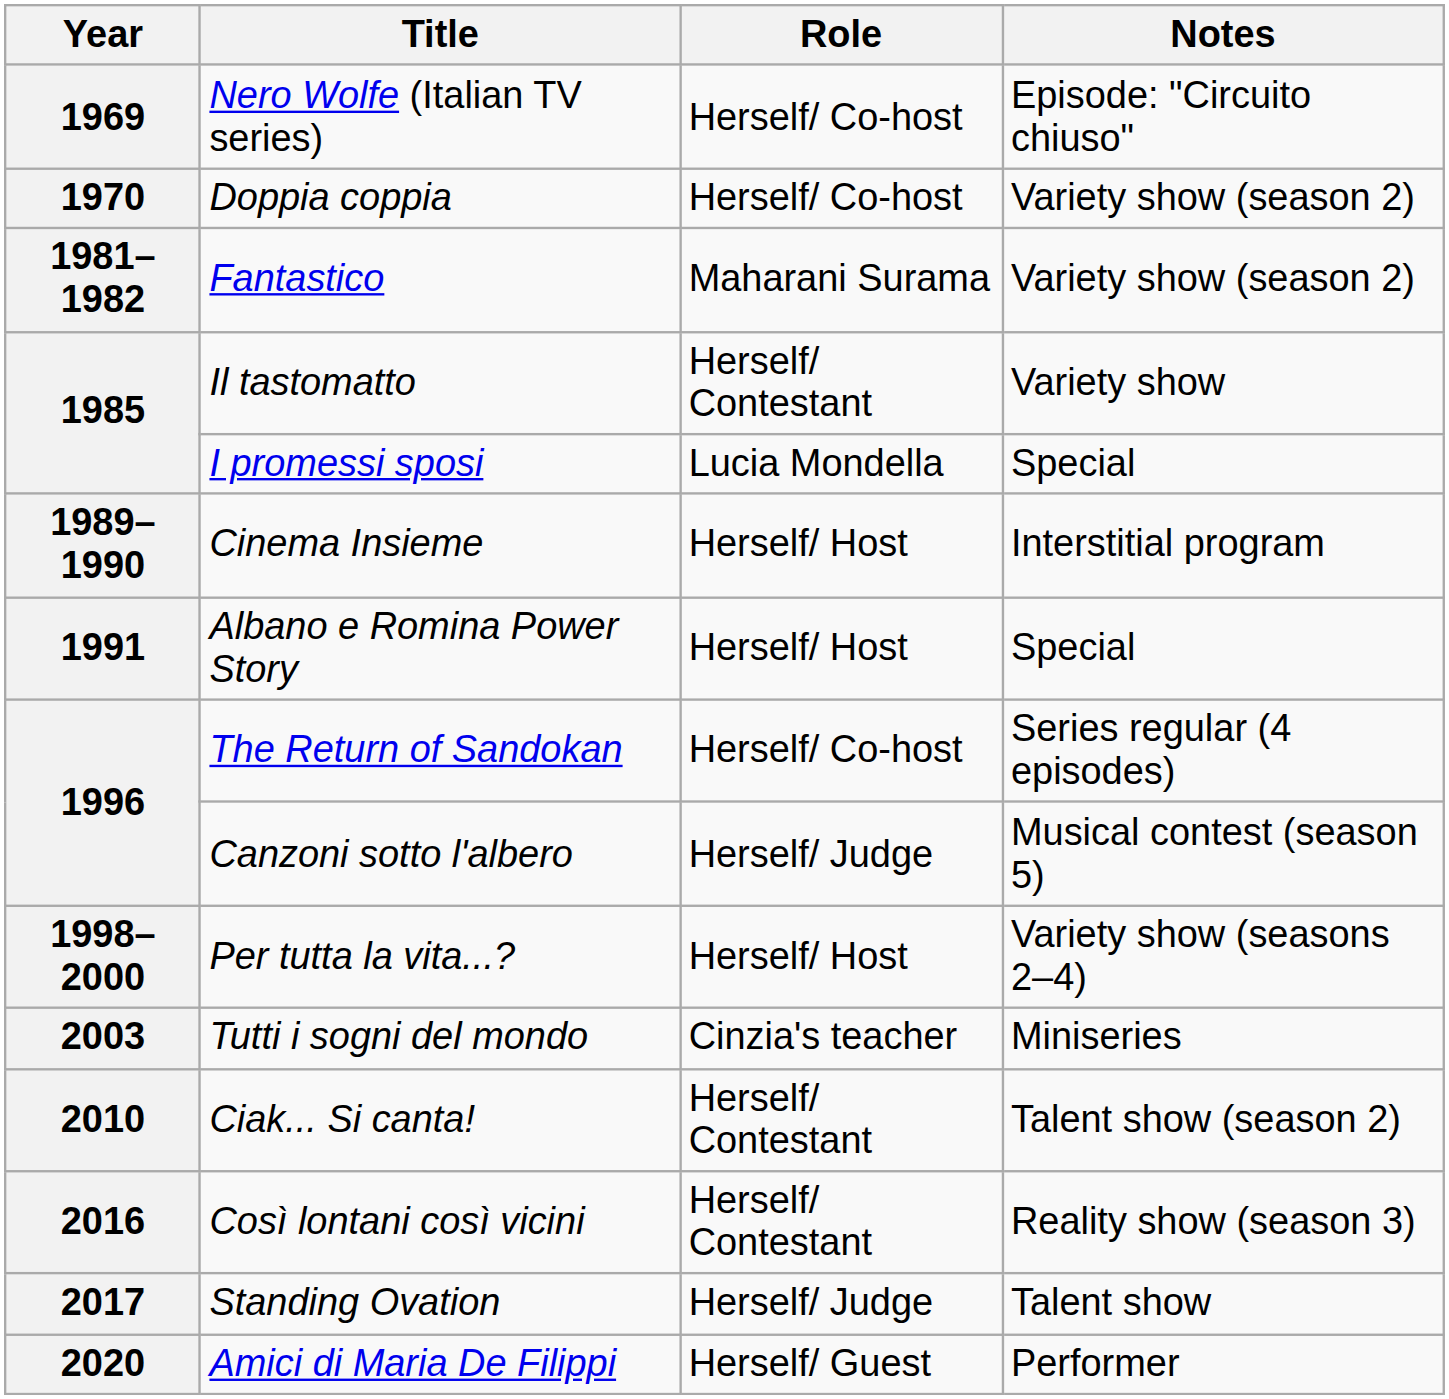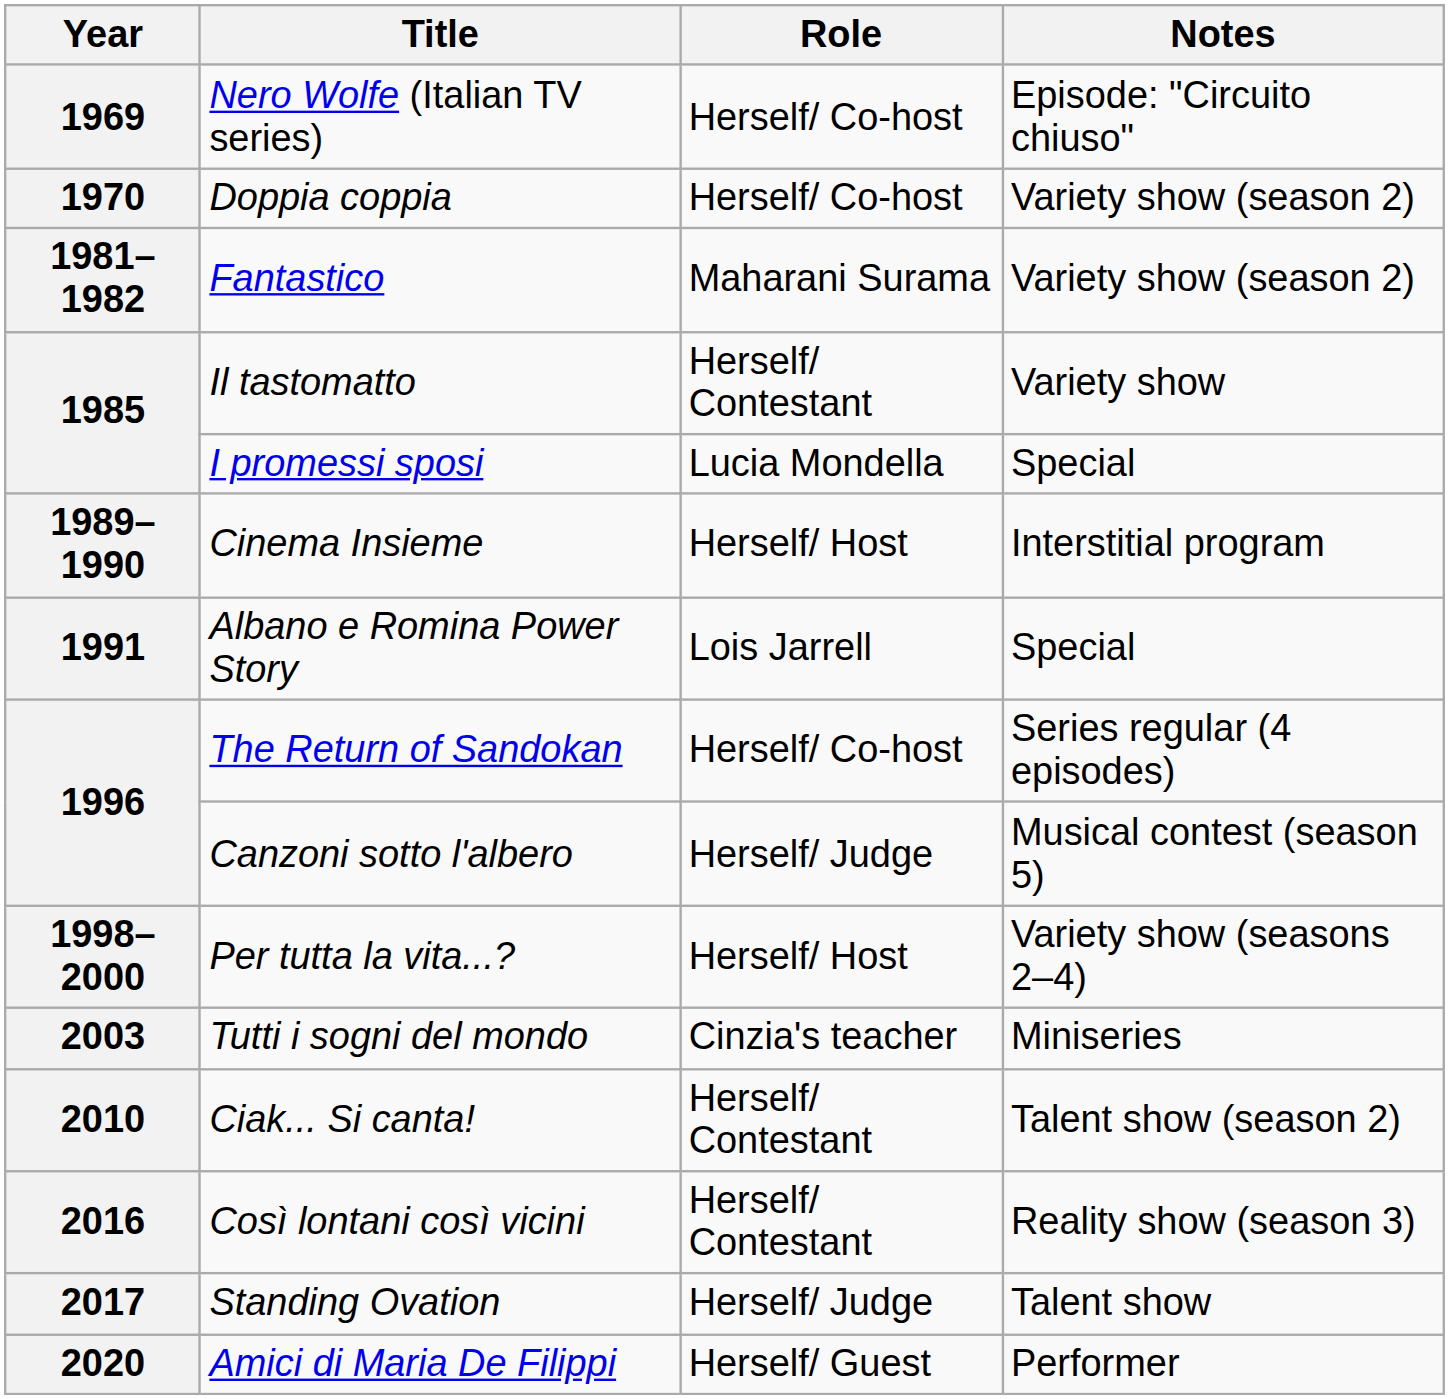 <table class="wikitable plainrowheaders" style="text-align:left;">
 <tr>
 <th>Year</th>
 <th>Title</th>
 <th>Role</th>
 <th>Notes</th>
 </tr>
 <tr>
 <th scope="row">1969</th>
 <td><em><a href='#'>Nero Wolfe</a></em> (Italian TV series)</td>
 <td>Herself/ Co-host</td>
 <td>Episode: "Circuito chiuso"</td>
 </tr>
 <tr>
 <th scope="row">1970</th>
 <td><em>Doppia coppia</em></td>
 <td>Herself/ Co-host</td>
 <td>Variety show (season 2)</td>
 </tr>
 <tr>
 <th scope="row">1981–1982</th>
 <td><em><a href='#'>Fantastico</a></em></td>
 <td>Maharani Surama</td>
 <td>Variety show (season 2)</td>
 </tr>
 <tr>
 <th scope="row" rowspan="2">1985</th>
 <td><em>Il tastomatto</em></td>
 <td>Herself/ Contestant</td>
 <td>Variety show</td>
 </tr>
 <tr>
 <td><em><a href='#'>I promessi sposi</a></em></td>
 <td>Lucia Mondella</td>
 <td>Special</td>
 </tr>
 <tr>
 <th scope="row">1989–1990</th>
 <td><em>Cinema Insieme</em></td>
 <td>Herself/ Host</td>
 <td>Interstitial program</td>
 </tr>
 <tr>
 <th scope="row">1991</th>
 <td><em>Albano e Romina Power Story</em></td>
-<td>Herself/ Host</td>
+<td>Lois Jarrell</td>
 <td>Special</td>
 </tr>
 <tr>
 <th scope="row" rowspan="2">1996</th>
 <td><em><a href='#'>The Return of Sandokan</a></em></td>
 <td>Herself/ Co-host</td>
 <td>Series regular (4 episodes)</td>
 </tr>
 <tr>
 <td><em>Canzoni sotto l'albero</em></td>
 <td>Herself/ Judge</td>
 <td>Musical contest (season 5)</td>
 </tr>
 <tr>
 <th scope="row">1998–2000</th>
 <td><em>Per tutta la vita...?</em></td>
 <td>Herself/ Host</td>
 <td>Variety show (seasons 2–4)</td>
 </tr>
 <tr>
 <th scope="row">2003</th>
 <td><em>Tutti i sogni del mondo</em></td>
 <td>Cinzia's teacher</td>
 <td>Miniseries</td>
 </tr>
 <tr>
 <th scope="row">2010</th>
 <td><em>Ciak... Si canta!</em></td>
 <td>Herself/ Contestant</td>
 <td>Talent show (season 2)</td>
 </tr>
 <tr>
 <th scope="row">2016</th>
 <td><em>Così lontani così vicini</em></td>
 <td>Herself/ Contestant</td>
 <td>Reality show (season 3)</td>
 </tr>
 <tr>
 <th scope="row">2017</th>
 <td><em>Standing Ovation</em></td>
 <td>Herself/ Judge</td>
 <td>Talent show</td>
 </tr>
 <tr>
 <th scope="row">2020</th>
 <td><em><a href='#'>Amici di Maria De Filippi</a></em></td>
 <td>Herself/ Guest</td>
 <td>Performer</td>
 </tr>
 </table>
